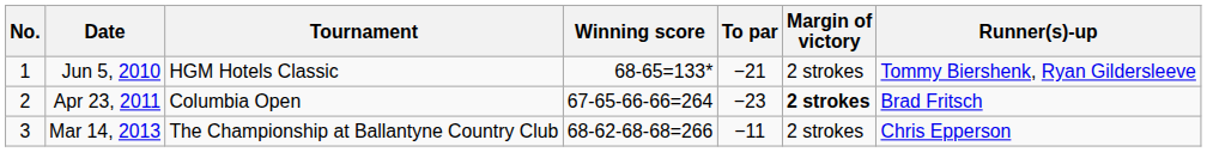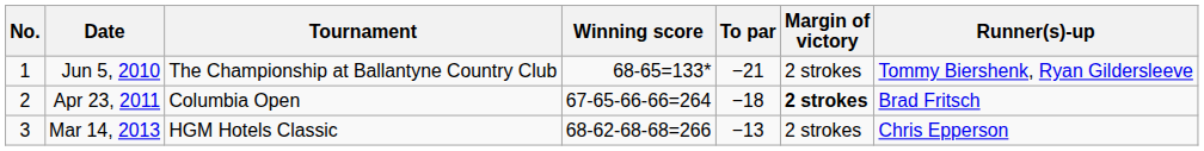 <table class="wikitable" style="font-size:95%;">
 <tr>
 <th>No.</th>
 <th>Date</th>
 <th>Tournament</th>
 <th>Winning score</th>
 <th>To par</th>
 <th>Margin of<br>victory</th>
 <th>Runner(s)-up</th>
 </tr>
 <tr>
 <td align=center>1</td>
 <td align=right>Jun 5, <a href='#'>2010</a></td>
-<td>HGM Hotels Classic</td>
+<td>The Championship at Ballantyne Country Club</td>
 <td align=right>68-65=133*</td>
 <td align=center>−21</td>
 <td>2 strokes</td>
 <td> <a href='#'>Tommy Biershenk</a>,  <a href='#'>Ryan Gildersleeve</a></td>
 </tr>
 <tr>
 <td align=center>2</td>
 <td align=right>Apr 23, <a href='#'>2011</a></td>
 <td>Columbia Open</td>
 <td align=right>67-65-66-66=264</td>
-<td align=center>−23</td>
+<td align=center>−18</td>
 <td><strong>2 strokes</strong></td>
 <td> <a href='#'>Brad Fritsch</a></td>
 </tr>
 <tr>
 <td align=center>3</td>
 <td align=right>Mar 14, <a href='#'>2013</a></td>
-<td>The Championship at Ballantyne Country Club</td>
+<td>HGM Hotels Classic</td>
 <td align=right>68-62-68-68=266</td>
-<td align=center>−11</td>
+<td align=center>−13</td>
 <td>2 strokes</td>
 <td> <a href='#'>Chris Epperson</a></td>
 </tr>
 </table>
